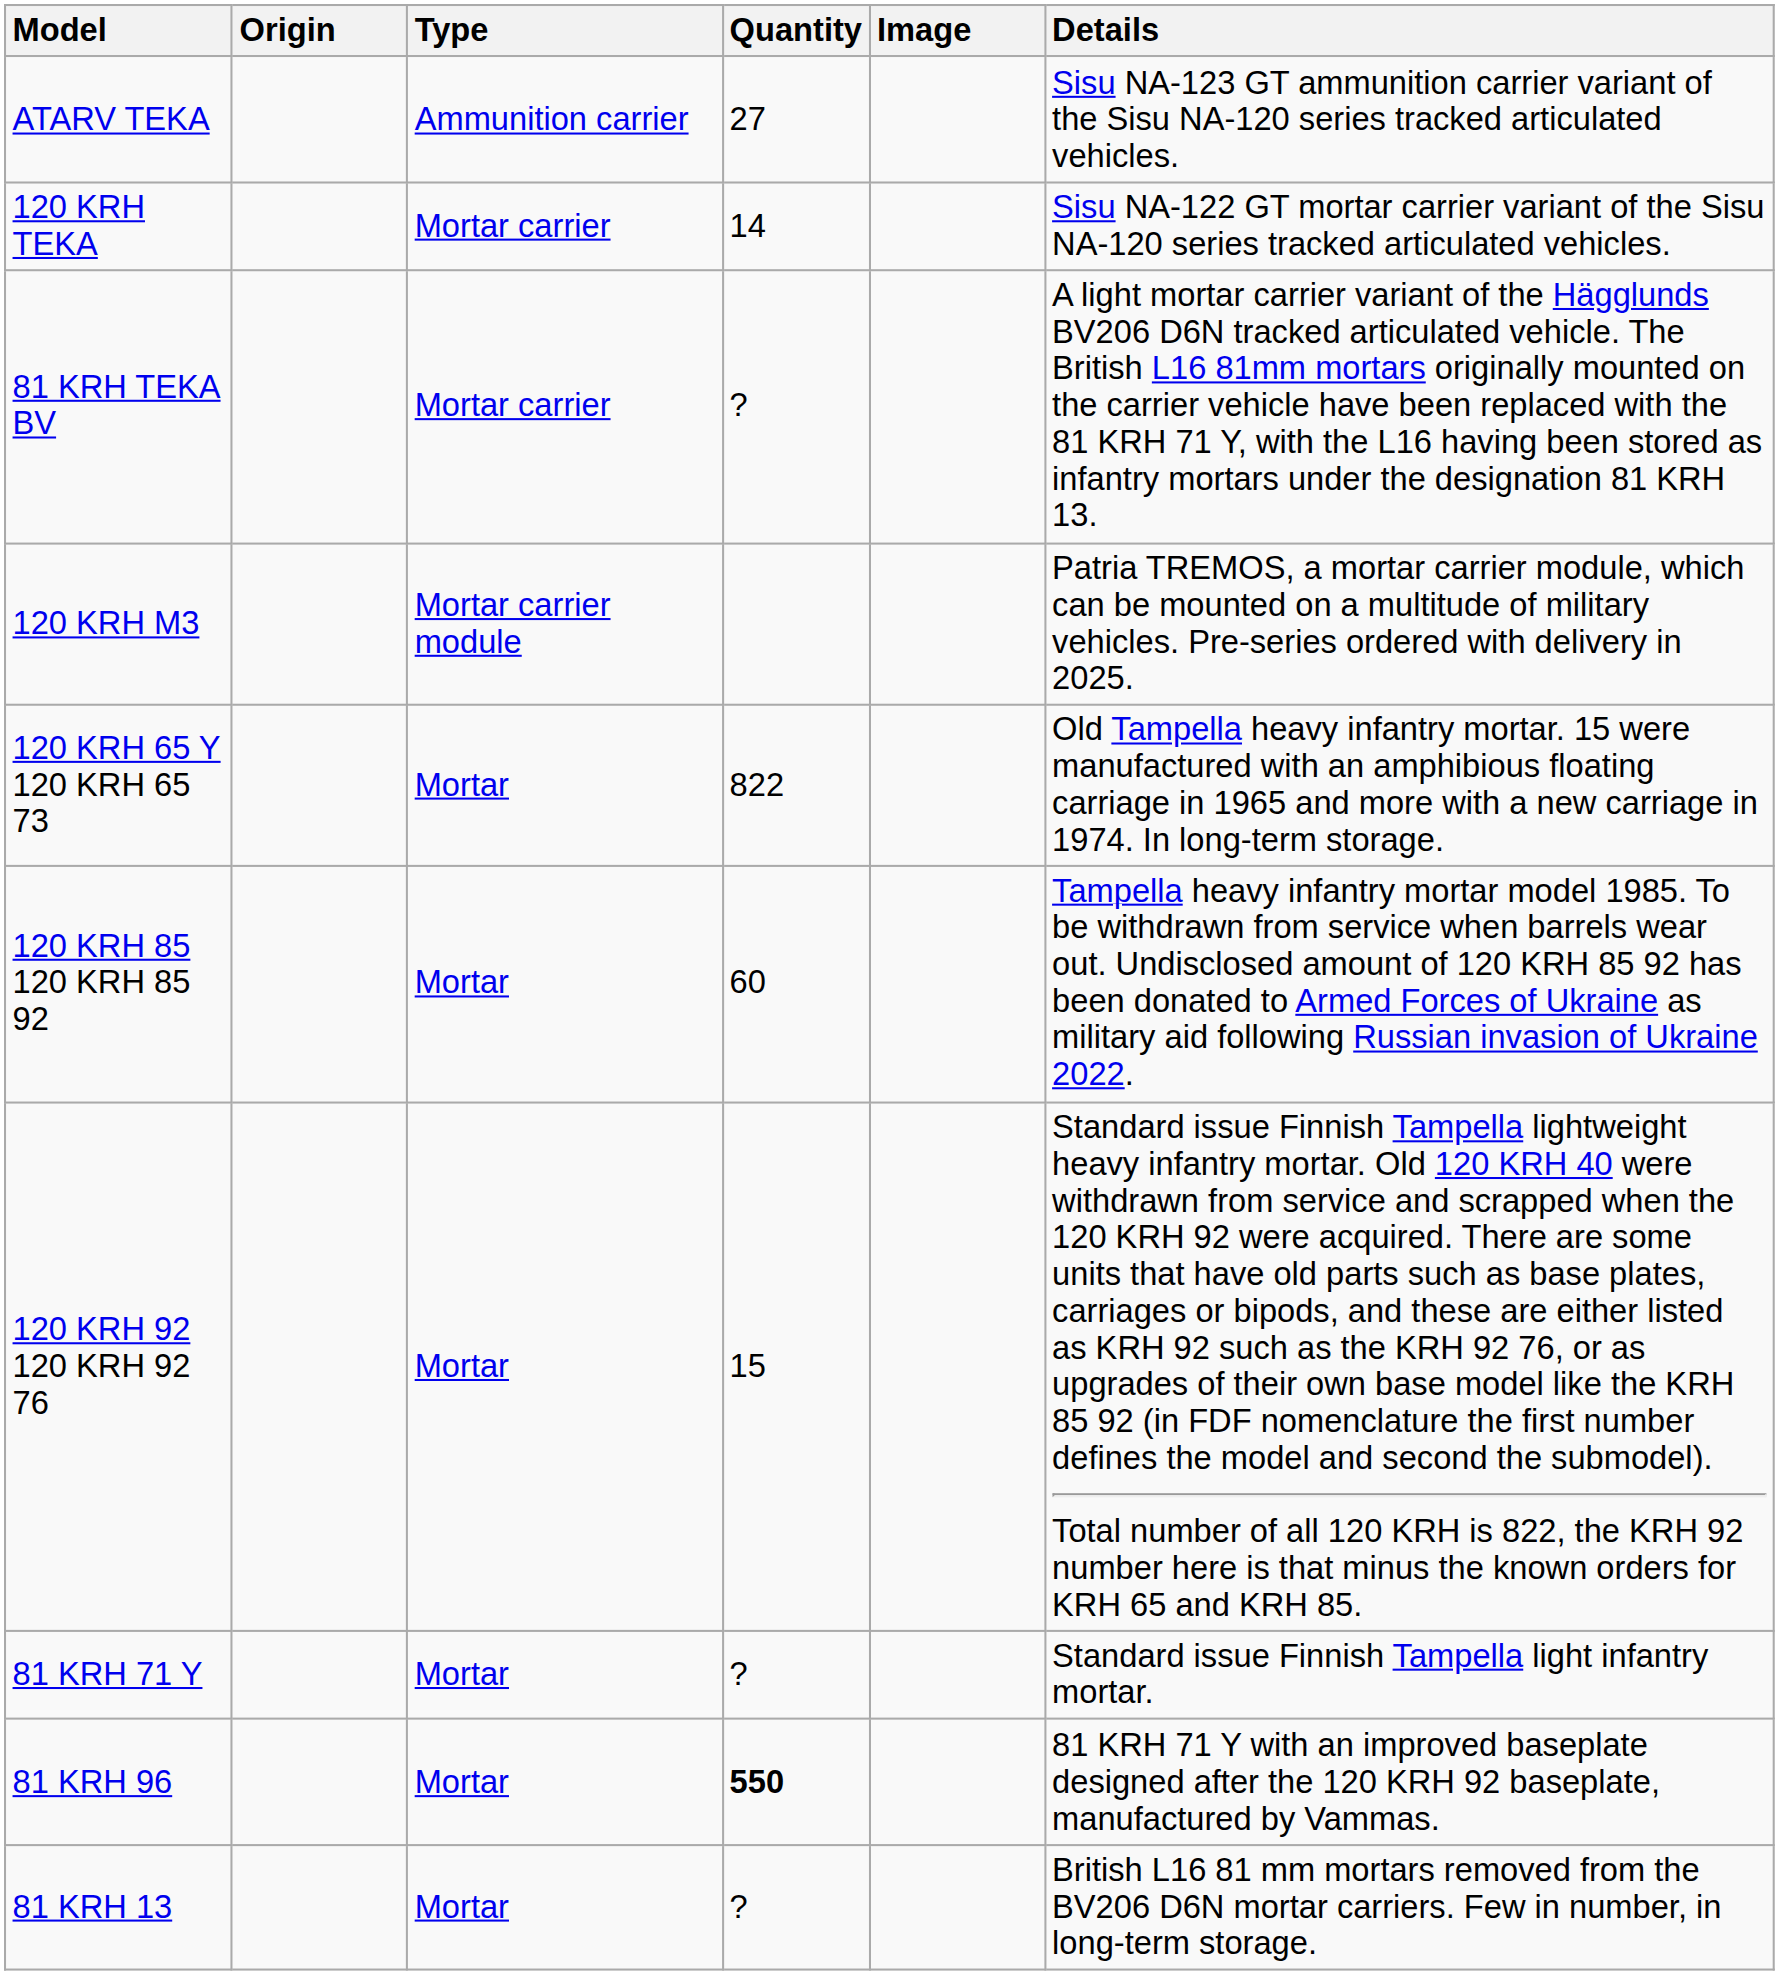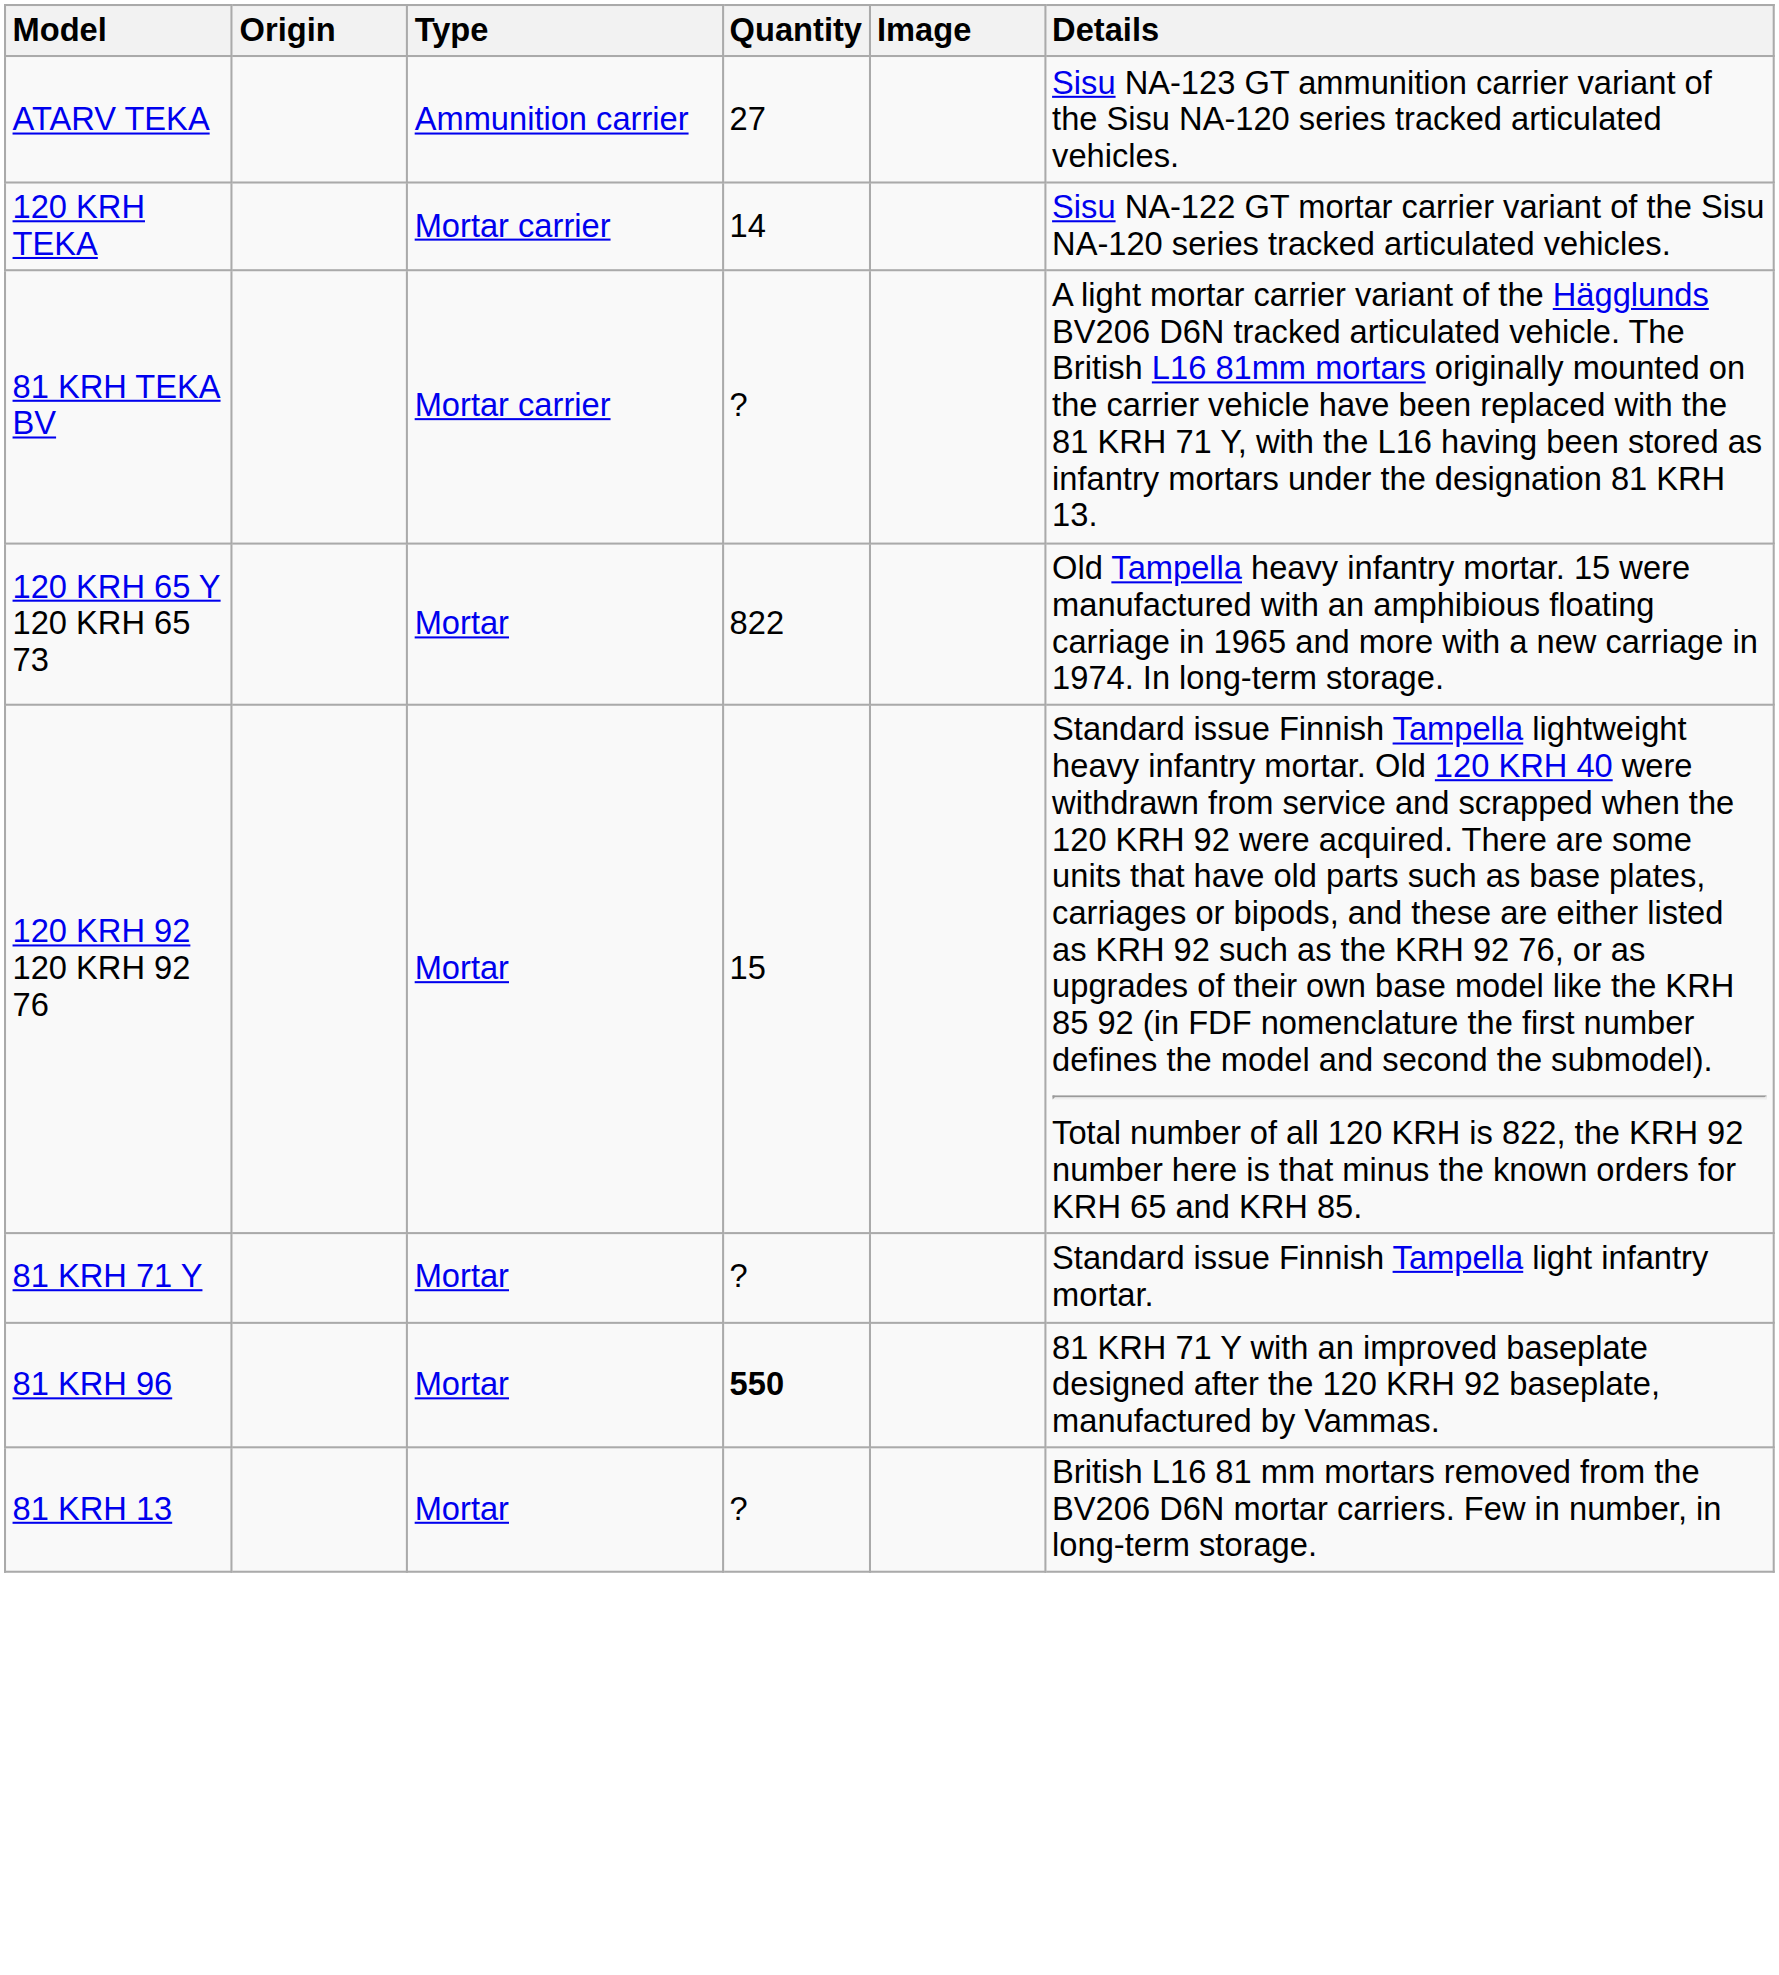 <table class="wikitable">
 <tr>
 <th style="text-align: left; width:13%;">Model</th>
 <th style="text-align: left; width:10%;">Origin</th>
 <th style="text-align: left; width:18%;">Type</th>
 <th style="text-align: left; width:7%;">Quantity</th>
 <th style="text-align: left; width:10%;">Image</th>
 <th style="text-align: left; width:42%;">Details</th>
 </tr>
 <tr>
 <td><a href='#'>ATARV TEKA</a></td>
 <td></td>
 <td><a href='#'>Ammunition carrier</a></td>
 <td>27</td>
 <td></td>
 <td><a href='#'>Sisu</a> NA-123 GT ammunition carrier variant of the Sisu NA-120 series tracked articulated vehicles.</td>
 </tr>
 <tr>
 <td><a href='#'>120 KRH TEKA</a></td>
 <td></td>
 <td><a href='#'>Mortar carrier</a></td>
 <td>14</td>
 <td></td>
 <td><a href='#'>Sisu</a> NA-122 GT mortar carrier variant of the Sisu NA-120 series tracked articulated vehicles.</td>
 </tr>
 <tr>
 <td><a href='#'>81 KRH TEKA BV</a></td>
 <td><br></td>
 <td><a href='#'>Mortar carrier</a></td>
 <td>?</td>
 <td></td>
 <td>A light mortar carrier variant of the <a href='#'>Hägglunds</a> BV206 D6N tracked articulated vehicle. The British <a href='#'>L16 81mm mortars</a> originally mounted on the carrier vehicle have been replaced with the 81 KRH 71 Y, with the L16 having been stored as infantry mortars under the designation 81 KRH 13.</td>
 </tr>
 <tr>
-<td><a href='#'>120 KRH M3</a></td>
-<td></td>
-<td><a href='#'>Mortar carrier module</a></td>
-<td></td>
-<td></td>
-<td>Patria TREMOS, a mortar carrier module, which can be mounted on a multitude of military vehicles. Pre-series ordered with delivery in 2025.</td>
-</tr>
-<tr>
 <td><a href='#'>120 KRH 65 Y</a><br>120 KRH 65 73</td>
 <td></td>
 <td><a href='#'>Mortar</a></td>
 <td>822</td>
 <td></td>
 <td>Old <a href='#'>Tampella</a> heavy infantry mortar. 15 were manufactured with an amphibious floating carriage in 1965 and more with a new carriage in 1974. In long-term storage.</td>
-</tr>
-<tr>
-<td><a href='#'>120 KRH 85</a><br>120 KRH 85 92</td>
-<td></td>
-<td><a href='#'>Mortar</a></td>
-<td>60</td>
-<td></td>
-<td><a href='#'>Tampella</a> heavy infantry mortar model 1985. To be withdrawn from service when barrels wear out. Undisclosed amount of 120 KRH 85 92 has been donated to <a href='#'>Armed Forces of Ukraine</a> as military aid following <a href='#'>Russian invasion of Ukraine 2022</a>.</td>
 </tr>
 <tr>
 <td><a href='#'>120 KRH 92</a><br>120 KRH 92 76</td>
 <td></td>
 <td><a href='#'>Mortar</a></td>
 <td>15<br></td>
 <td></td>
 <td>Standard issue Finnish <a href='#'>Tampella</a> lightweight heavy infantry mortar. Old <a href='#'>120 KRH 40</a> were withdrawn from service and scrapped when the 120 KRH 92 were acquired. There are some units that have old parts such as base plates, carriages or bipods, and these are either listed as KRH 92 such as the KRH 92 76, or as upgrades of their own base model like the KRH 85 92 (in FDF nomenclature the first number defines the model and second the submodel).<hr>Total number of all 120 KRH is 822, the KRH 92 number here is that minus the known orders for KRH 65 and KRH 85.</td>
 </tr>
 <tr>
 <td><a href='#'>81 KRH 71 Y</a></td>
 <td></td>
 <td><a href='#'>Mortar</a></td>
 <td>?</td>
 <td></td>
 <td>Standard issue Finnish <a href='#'>Tampella</a> light infantry mortar.</td>
 </tr>
 <tr>
 <td><a href='#'>81 KRH 96</a></td>
 <td></td>
 <td><a href='#'>Mortar</a></td>
 <td><strong>550</strong></td>
 <td></td>
 <td>81 KRH 71 Y with an improved baseplate designed after the 120 KRH 92 baseplate, manufactured by Vammas.</td>
 </tr>
 <tr>
 <td><a href='#'>81 KRH 13</a></td>
 <td></td>
 <td><a href='#'>Mortar</a></td>
 <td>?</td>
 <td></td>
 <td>British L16 81 mm mortars removed from the BV206 D6N mortar carriers. Few in number, in long-term storage.</td>
 </tr>
 </table>
